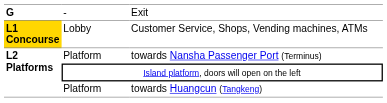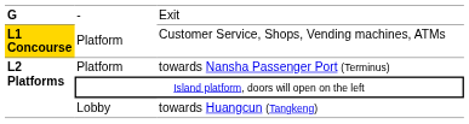 <table table border=0 cellspacing=0 cellpadding=3>
 <tr>
 <td style="border-top:solid 1px gray;" width=50 valign=top><strong>G</strong></td>
 <td style="border-top:solid 1px gray;" width=100 valign=top>-</td>
 <td style="border-top:solid 1px gray;" width=390 valign=top>Exit</td>
 </tr>
 <tr>
 <td style="background: gold; border-bottom:solid 1px gray; border-top:solid 1px gray;" valign=top width=50><strong>L1<br>Concourse</strong></td>
-<td style="border-bottom:solid 1px gray; border-top:solid 1px gray;" valign=top width=100>Lobby</td>
+<td style="border-bottom:solid 1px gray;">Platform </td>
 <td style="border-bottom:solid 1px gray; border-top:solid 1px gray;" valign=top width=390>Customer Service, Shops, Vending machines, ATMs</td>
 </tr>
 <tr>
 <td style="border-bottom:solid 1px gray;" rowspan=3 valign=top><strong>L2<br>Platforms</strong></td>
 <td>Platform </td>
 <td>  towards <a href='#'>Nansha Passenger Port</a> <small>(Terminus)</small></td>
 </tr>
 <tr>
 <td style="border-right:solid 2px black;border-left:solid 2px black;border-top:solid 2px black;border-bottom:solid 2px black;text-align:center;" colspan=2><small><a href='#'>Island platform</a>, doors will open on the left</small></td>
 </tr>
 <tr>
-<td style="border-bottom:solid 1px gray;">Platform </td>
+<td style="border-bottom:solid 1px gray; border-top:solid 1px gray;" valign=top width=100>Lobby</td>
 <td style="border-bottom:solid 1px gray;"><span></span>  towards <a href='#'>Huangcun</a> <small>(<a href='#'>Tangkeng</a>)</small> </td>
 </tr>
 </table>
